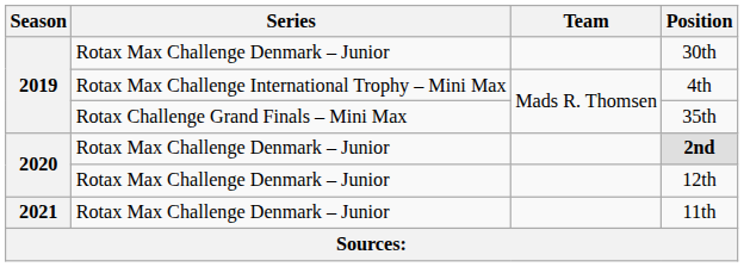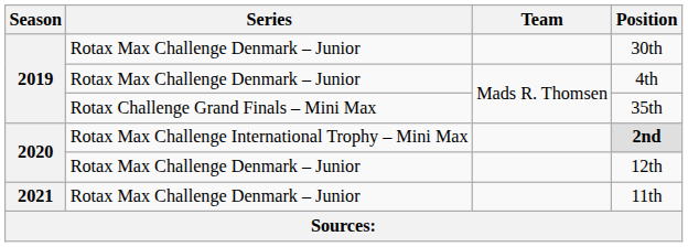 <table class="wikitable" style="font-size: 85%; text-align:center">
 <tr>
 <th>Season</th>
 <th>Series</th>
 <th>Team</th>
 <th>Position</th>
 </tr>
 <tr>
 <th rowspan="3">2019</th>
 <td align="left">Rotax Max Challenge Denmark – Junior</td>
 <td align="left"></td>
 <td>30th</td>
 </tr>
 <tr>
-<td align="left">Rotax Max Challenge International Trophy – Mini Max</td>
+<td align="left">Rotax Max Challenge Denmark – Junior</td>
 <td align="left" rowspan="2">Mads R. Thomsen</td>
 <td>4th</td>
 </tr>
 <tr>
 <td align="left">Rotax Challenge Grand Finals – Mini Max</td>
 <td>35th</td>
 </tr>
 <tr>
 <th rowspan="2">2020</th>
-<td align="left">Rotax Max Challenge Denmark – Junior</td>
+<td align="left">Rotax Max Challenge International Trophy – Mini Max</td>
 <td align="left"></td>
 <td style="background:#dfdfdf;"><strong>2nd</strong></td>
 </tr>
 <tr>
 <td align="left">Rotax Max Challenge Denmark – Junior</td>
 <td align="left"></td>
 <td>12th</td>
 </tr>
 <tr>
 <th>2021</th>
 <td align="left">Rotax Max Challenge Denmark – Junior</td>
 <td align="left"></td>
 <td>11th</td>
 </tr>
 <tr>
 <th colspan="4">Sources:</th>
 </tr>
 </table>
